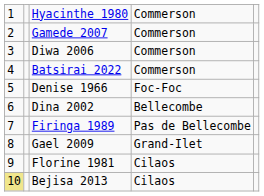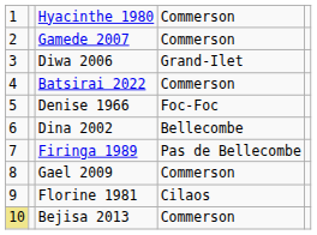 <table class="wikitable">
 <tr>
 <td>1</td>
 <td></td>
 <td><a href='#'>Hyacinthe 1980</a></td>
 <td>Commerson</td>
 <td></td>
 </tr>
 <tr>
 <td>2</td>
 <td></td>
 <td><a href='#'>Gamede 2007</a></td>
 <td>Commerson</td>
 <td></td>
 </tr>
 <tr>
 <td>3</td>
 <td></td>
 <td>Diwa 2006</td>
-<td>Commerson</td>
+<td>Grand-Ilet</td>
 <td></td>
 </tr>
 <tr>
 <td>4</td>
 <td></td>
 <td><a href='#'>Batsirai 2022</a></td>
 <td>Commerson</td>
 <td></td>
 </tr>
 <tr>
 <td>5</td>
 <td></td>
 <td>Denise 1966</td>
 <td>Foc-Foc</td>
 <td></td>
 </tr>
 <tr>
 <td>6</td>
 <td></td>
 <td>Dina 2002</td>
 <td>Bellecombe</td>
 <td></td>
 </tr>
 <tr>
 <td>7</td>
 <td></td>
 <td><a href='#'>Firinga 1989</a></td>
 <td>Pas de Bellecombe</td>
 <td></td>
 </tr>
 <tr>
 <td>8</td>
 <td></td>
 <td>Gael 2009</td>
-<td>Grand-Ilet</td>
+<td>Commerson</td>
 <td></td>
 </tr>
 <tr>
 <td>9</td>
 <td></td>
 <td>Florine 1981</td>
 <td>Cilaos</td>
 <td></td>
 </tr>
 <tr>
 <td style="background: khaki;">10</td>
 <td></td>
 <td>Bejisa 2013</td>
-<td>Cilaos</td>
+<td>Commerson</td>
 <td></td>
 </tr>
 </table>
